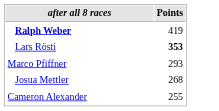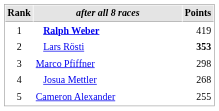 <table cellspacing="1" cellpadding="3" style="border:1px solid #aaa; font-size:86%;">
 <tr style="background:#e4e4e4;">
+<th style="border-bottom:1px solid #aaa; width:10px;">Rank</th>
 <th style="border-bottom:1px solid #aaa; width:200px; white-space:nowrap;"><em>after all 8 races</em></th>
 <th style="border-bottom:1px solid #aaa; width:20px;">Points</th>
 </tr>
 <tr>
+<td style="text-align:center;">1</td>
 <td><strong>   <a href='#'>Ralph Weber</a></strong></td>
 <td align="right">419</td>
 </tr>
 <tr>
+<td style="text-align:center;">2</td>
 <td>   <a href='#'>Lars Rösti</a></td>
 <td align="right"><strong>353</strong></td>
 </tr>
 <tr>
+<td style="text-align:center;">3</td>
 <td> <a href='#'>Marco Pfiffner</a></td>
-<td align="right">293</td>
+<td align="right">298</td>
 </tr>
 <tr>
+<td style="text-align:center;">4</td>
 <td>   <a href='#'>Josua Mettler</a></td>
 <td align="right">268</td>
 </tr>
 <tr>
+<td style="text-align:center;">5</td>
 <td> <a href='#'>Cameron Alexander</a></td>
 <td align="right">255</td>
 </tr>
 </table>
